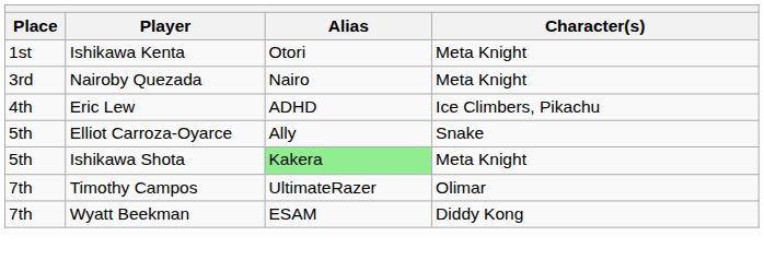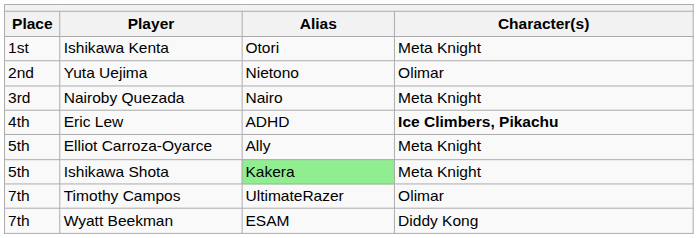 <table class="wikitable">
 <tr>
 <th colspan=4></th>
 </tr>
 <tr>
 <th style="width:50px;">Place</th>
 <th style="width:180px;">Player</th>
 <th style="width:150px;">Alias</th>
 <th style="width:300px;">Character(s)</th>
 </tr>
 <tr>
 <td>1st</td>
 <td> Ishikawa Kenta</td>
 <td>Otori</td>
 <td>Meta Knight</td>
 </tr>
 <tr>
+<td>2nd</td>
+<td> Yuta Uejima</td>
+<td>Nietono</td>
+<td>Olimar</td>
+</tr>
+<tr>
 <td>3rd</td>
 <td> Nairoby Quezada</td>
 <td>Nairo</td>
 <td>Meta Knight</td>
 </tr>
 <tr>
 <td>4th</td>
 <td> Eric Lew</td>
 <td>ADHD</td>
-<td>Ice Climbers, Pikachu</td>
+<td><strong>Ice Climbers, Pikachu</strong></td>
 </tr>
 <tr>
 <td>5th</td>
 <td> Elliot Carroza-Oyarce</td>
 <td>Ally</td>
-<td>Snake</td>
+<td>Meta Knight</td>
 </tr>
 <tr>
 <td>5th</td>
 <td> Ishikawa Shota</td>
 <td style="background: lightgreen;">Kakera</td>
 <td>Meta Knight</td>
 </tr>
 <tr>
 <td>7th</td>
 <td> Timothy Campos</td>
 <td>UltimateRazer</td>
 <td>Olimar</td>
 </tr>
 <tr>
 <td>7th</td>
 <td> Wyatt Beekman</td>
 <td>ESAM</td>
 <td>Diddy Kong</td>
 </tr>
 </table>
